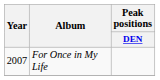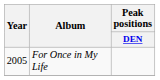 <table class="wikitable">
 <tr>
 <th align="center" rowspan="2" width="10">Year</th>
 <th align="center" rowspan="2" width="120">Album</th>
 <th align="center" colspan="1" width="20">Peak positions</th>
 </tr>
 <tr>
 <th scope="col" style="width:3em;font-size:90%;"><a href='#'>DEN</a><br></th>
 </tr>
 <tr>
-<td style="text-align:center;">2007</td>
+<td style="text-align:center;">2005</td>
 <td><em>For Once in My Life</em></td>
 <td style="text-align:center;"></td>
 </tr>
 <tr>
 </tr>
 </table>
